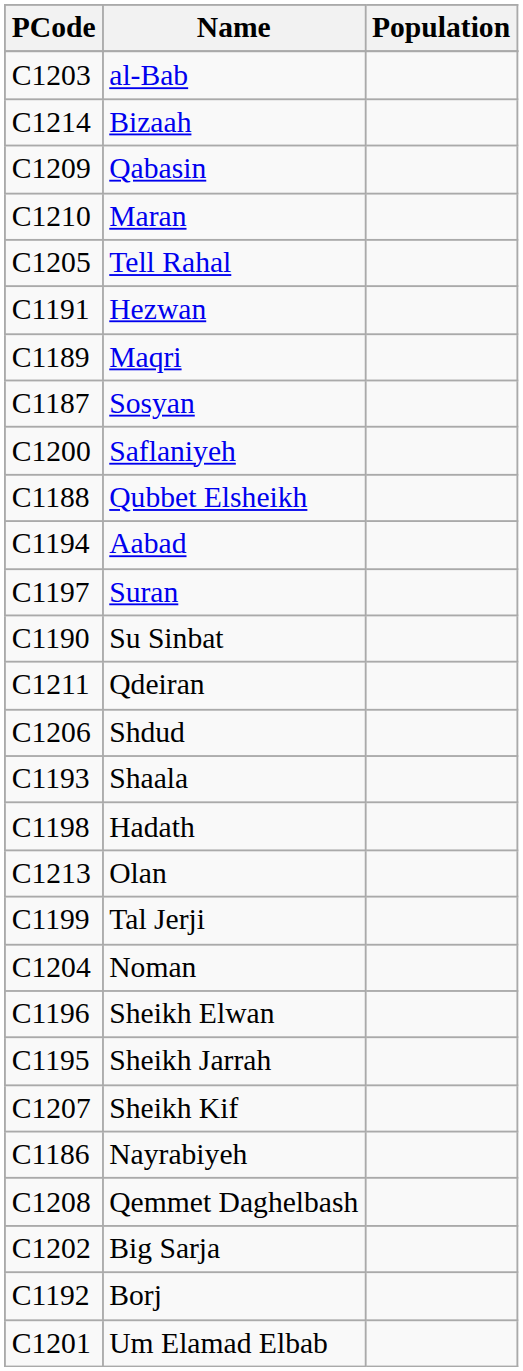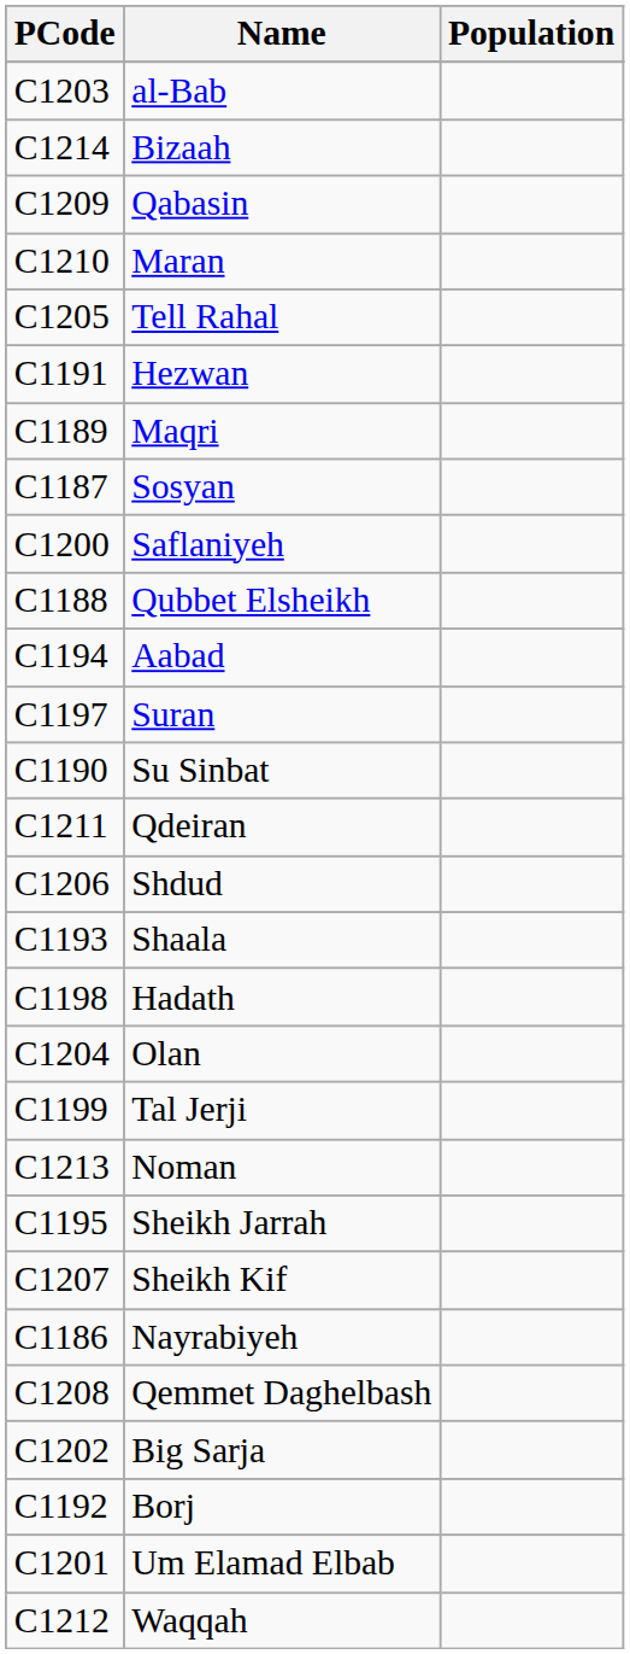 <table class="wikitable sortable">
 <tr>
 <th>PCode</th>
 <th>Name</th>
 <th>Population</th>
 </tr>
 <tr>
 </tr>
 <tr>
 <td>C1203</td>
 <td><a href='#'>al-Bab</a></td>
 <td align=right><strong></strong></td>
 </tr>
 <tr>
 <td>C1214</td>
 <td><a href='#'>Bizaah</a></td>
 <td align=right></td>
 </tr>
 <tr>
 <td>C1209</td>
 <td><a href='#'>Qabasin</a></td>
 <td align=right></td>
 </tr>
 <tr>
 <td>C1210</td>
 <td><a href='#'>Maran</a></td>
 <td align=right></td>
 </tr>
 <tr>
 <td>C1205</td>
 <td><a href='#'>Tell Rahal</a></td>
 <td align=right></td>
 </tr>
 <tr>
 <td>C1191</td>
 <td><a href='#'>Hezwan</a></td>
 <td align=right></td>
 </tr>
 <tr>
 <td>C1189</td>
 <td><a href='#'>Maqri</a></td>
 <td align=right></td>
 </tr>
 <tr>
 <td>C1187</td>
 <td><a href='#'>Sosyan</a></td>
 <td align=right></td>
 </tr>
 <tr>
 <td>C1200</td>
 <td><a href='#'>Saflaniyeh</a></td>
 <td align=right></td>
 </tr>
 <tr>
 <td>C1188</td>
 <td><a href='#'>Qubbet Elsheikh</a></td>
 <td align=right></td>
 </tr>
 <tr>
 <td>C1194</td>
 <td><a href='#'>Aabad</a></td>
 <td align=right></td>
 </tr>
 <tr>
 <td>C1197</td>
 <td><a href='#'>Suran</a></td>
 <td align=right></td>
 </tr>
 <tr>
 <td>C1190</td>
 <td>Su Sinbat</td>
 <td align=right></td>
 </tr>
 <tr>
 <td>C1211</td>
 <td>Qdeiran</td>
 <td align=right></td>
 </tr>
 <tr>
 <td>C1206</td>
 <td>Shdud</td>
 <td align=right></td>
 </tr>
 <tr>
 <td>C1193</td>
 <td>Shaala</td>
 <td align=right></td>
 </tr>
 <tr>
 <td>C1198</td>
 <td>Hadath</td>
 <td align=right></td>
 </tr>
 <tr>
-<td>C1213</td>
+<td>C1204</td>
 <td>Olan</td>
 <td align=right></td>
 </tr>
 <tr>
 <td>C1199</td>
 <td>Tal Jerji</td>
 <td align=right></td>
 </tr>
 <tr>
-<td>C1204</td>
+<td>C1213</td>
 <td>Noman</td>
-<td align=right></td>
-</tr>
-<tr>
-<td>C1196</td>
-<td>Sheikh Elwan</td>
 <td align=right></td>
 </tr>
 <tr>
 <td>C1195</td>
 <td>Sheikh Jarrah</td>
 <td align=right></td>
 </tr>
 <tr>
 <td>C1207</td>
 <td>Sheikh Kif</td>
 <td align=right></td>
 </tr>
 <tr>
 <td>C1186</td>
 <td>Nayrabiyeh</td>
 <td align=right></td>
 </tr>
 <tr>
 <td>C1208</td>
 <td>Qemmet Daghelbash</td>
 <td align=right></td>
 </tr>
 <tr>
 <td>C1202</td>
 <td>Big Sarja</td>
 <td align=right></td>
 </tr>
 <tr>
 <td>C1192</td>
 <td>Borj</td>
 <td align=right></td>
 </tr>
 <tr>
 <td>C1201</td>
 <td>Um Elamad Elbab</td>
 <td align=right></td>
 </tr>
+<tr>
+<td>C1212</td>
+<td>Waqqah</td>
+<td align=right></td>
+</tr>
 </table>
